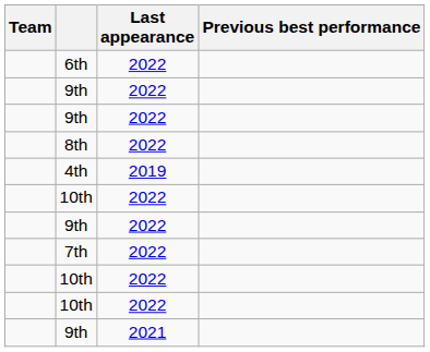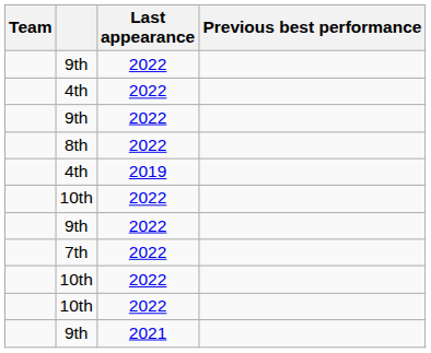 <table class="wikitable sortable" style="text-align: center;">
 <tr>
 <th>Team</th>
 <th data-sort-type="number"></th>
 <th>Last<br>appearance</th>
 <th>Previous best performance</th>
 </tr>
 <tr>
 <td align=left></td>
-<td>6th</td>
+<td>9th</td>
 <td><a href='#'>2022</a></td>
 <td align=left></td>
 </tr>
 <tr>
 <td align=left></td>
-<td>9th</td>
+<td>4th</td>
 <td><a href='#'>2022</a></td>
 <td align=left></td>
 </tr>
 <tr>
 <td align=left></td>
 <td>9th</td>
 <td><a href='#'>2022</a></td>
 <td align=left></td>
 </tr>
 <tr>
 <td align=left></td>
 <td>8th</td>
 <td><a href='#'>2022</a></td>
 <td align=left></td>
 </tr>
 <tr>
 <td align=left></td>
 <td>4th</td>
 <td><a href='#'>2019</a></td>
 <td align=left></td>
 </tr>
 <tr>
 <td align=left></td>
 <td>10th</td>
 <td><a href='#'>2022</a></td>
 <td align=left></td>
 </tr>
 <tr>
 <td align=left></td>
 <td>9th</td>
 <td><a href='#'>2022</a></td>
 <td align=left></td>
 </tr>
 <tr>
 <td align=left></td>
 <td>7th</td>
 <td><a href='#'>2022</a></td>
 <td align=left></td>
 </tr>
 <tr>
 <td align=left></td>
 <td>10th</td>
 <td><a href='#'>2022</a></td>
 <td align=left></td>
 </tr>
 <tr>
 <td align=left></td>
 <td>10th</td>
 <td><a href='#'>2022</a></td>
 <td align=left></td>
 </tr>
 <tr>
 <td align=left></td>
 <td>9th</td>
 <td><a href='#'>2021</a></td>
 <td align=left></td>
 </tr>
 </table>
